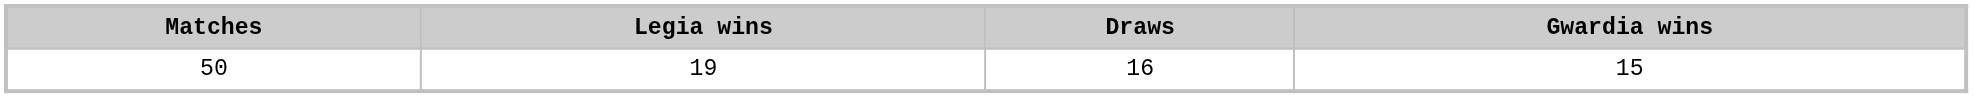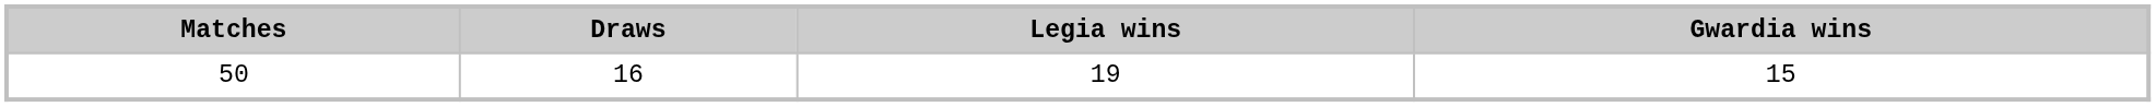 <table cellspacing="4" cellpadding="3" style="width:50%;border:solid 2px silver;font-size:90%" rules="all">
 <tr style="text-align:center">
 <th bgcolor="#cccccc">Matches</th>
+<th bgcolor="#cccccc">Draws</th>
 <th bgcolor="#cccccc">Legia wins</th>
-<th bgcolor="#cccccc">Draws</th>
 <th bgcolor="#cccccc">Gwardia wins</th>
 </tr>
 <tr style="text-align:center">
 <td>50</td>
+<td>16</td>
 <td>19</td>
-<td>16</td>
 <td>15</td>
 </tr>
 </table>
